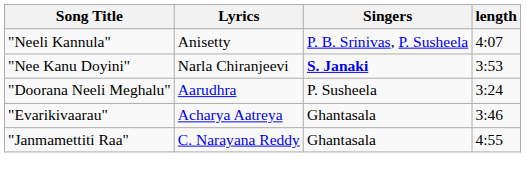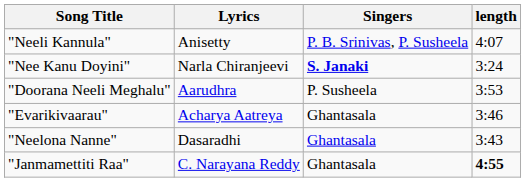 <table class="wikitable">
 <tr>
 <th>Song Title</th>
 <th>Lyrics</th>
 <th>Singers</th>
 <th>length</th>
 </tr>
 <tr>
 <td>"Neeli Kannula"</td>
 <td>Anisetty</td>
 <td><a href='#'>P. B. Srinivas</a>, <a href='#'>P. Susheela</a></td>
 <td>4:07</td>
 </tr>
 <tr>
 <td>"Nee Kanu Doyini"</td>
 <td>Narla Chiranjeevi</td>
 <td><strong><a href='#'>S. Janaki</a></strong></td>
-<td>3:53</td>
+<td>3:24</td>
 </tr>
 <tr>
 <td>"Doorana Neeli Meghalu"</td>
 <td><a href='#'>Aarudhra</a></td>
 <td>P. Susheela</td>
-<td>3:24</td>
+<td>3:53</td>
 </tr>
 <tr>
 <td>"Evarikivaarau"</td>
 <td><a href='#'>Acharya Aatreya</a></td>
 <td>Ghantasala</td>
 <td>3:46</td>
 </tr>
 <tr>
+<td>"Neelona Nanne"</td>
+<td>Dasaradhi</td>
+<td><a href='#'>Ghantasala</a></td>
+<td>3:43</td>
+</tr>
+<tr>
 <td>"Janmamettiti Raa"</td>
 <td><a href='#'>C. Narayana Reddy</a></td>
 <td>Ghantasala</td>
-<td>4:55</td>
+<td><strong>4:55</strong></td>
 </tr>
 </table>
